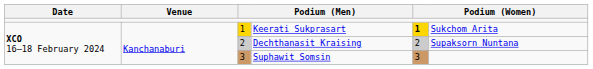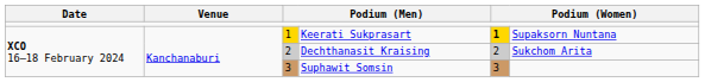 <table class="wikitable" width=70%>
 <tr>
 <th>Date</th>
 <th width=20%>Venue</th>
 <th colspan=2 width=30%>Podium (Men)</th>
 <th colspan=2 width=30%>Podium (Women)</th>
 </tr>
 <tr>
 <td colspan=6></td>
 </tr>
 <tr>
 <td rowspan=3><strong>XCO</strong> <br> 16–18 February 2024</td>
 <td rowspan=3><br><a href='#'>Kanchanaburi</a></td>
 <td bgcolor=FFD700>1</td>
 <td><a href='#'>Keerati Sukprasart</a></td>
 <td bgcolor=FFD700><strong>1</strong></td>
-<td><a href='#'>Sukchom Arita</a></td>
+<td><a href='#'>Supaksorn Nuntana</a></td>
 </tr>
 <tr>
 <td bgcolor=CCCCCC>2</td>
 <td><a href='#'>Dechthanasit Kraising</a></td>
 <td bgcolor=CCCCCC>2</td>
-<td><a href='#'>Supaksorn Nuntana</a></td>
+<td><a href='#'>Sukchom Arita</a></td>
 </tr>
 <tr>
 <td bgcolor=CC9966>3</td>
 <td><a href='#'>Suphawit Somsin</a></td>
 <td bgcolor=CC9966>3</td>
 <td></td>
 </tr>
 </table>
